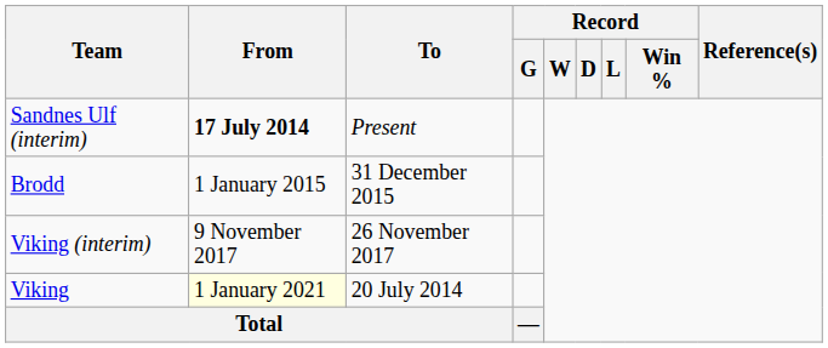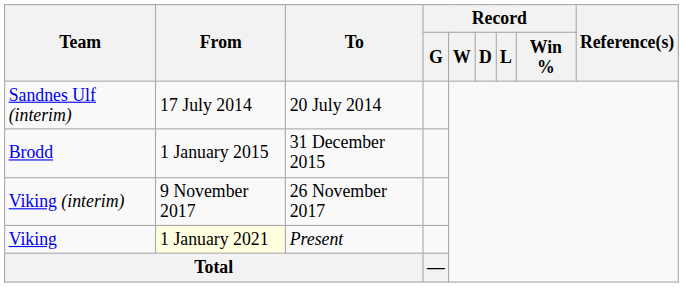 <table class="wikitable" style="text-align: center">
 <tr>
 <th rowspan="2">Team</th>
 <th rowspan="2">From</th>
 <th rowspan="2">To</th>
 <th colspan="5">Record</th>
 <th rowspan="2">Reference(s)</th>
 </tr>
 <tr>
 <th>G</th>
 <th>W</th>
 <th>D</th>
 <th>L</th>
 <th>Win %</th>
 </tr>
 <tr>
 <td align=left><a href='#'>Sandnes Ulf</a> <em>(interim)</em></td>
-<td align=left><strong>17 July 2014</strong></td>
-<td align=left><em>Present</em><br></td>
+<td align=left>17 July 2014</td>
+<td align=left>20 July 2014<br></td>
 <td></td>
 </tr>
 <tr>
 <td align=left><a href='#'>Brodd</a></td>
 <td align=left>1 January 2015</td>
 <td align=left>31 December 2015<br></td>
 <td></td>
 </tr>
 <tr>
 <td align=left><a href='#'>Viking</a> <em>(interim)</em></td>
 <td align=left>9 November 2017</td>
 <td align=left>26 November 2017<br></td>
 <td></td>
 </tr>
 <tr>
 <td align=left><a href='#'>Viking</a></td>
 <td align=left style="background: lightyellow;">1 January 2021</td>
-<td align=left>20 July 2014<br></td>
+<td align=left><em>Present</em><br></td>
 <td></td>
 </tr>
 <tr>
 <th colspan="3">Total<br></th>
 <th>—</th>
 </tr>
 </table>
